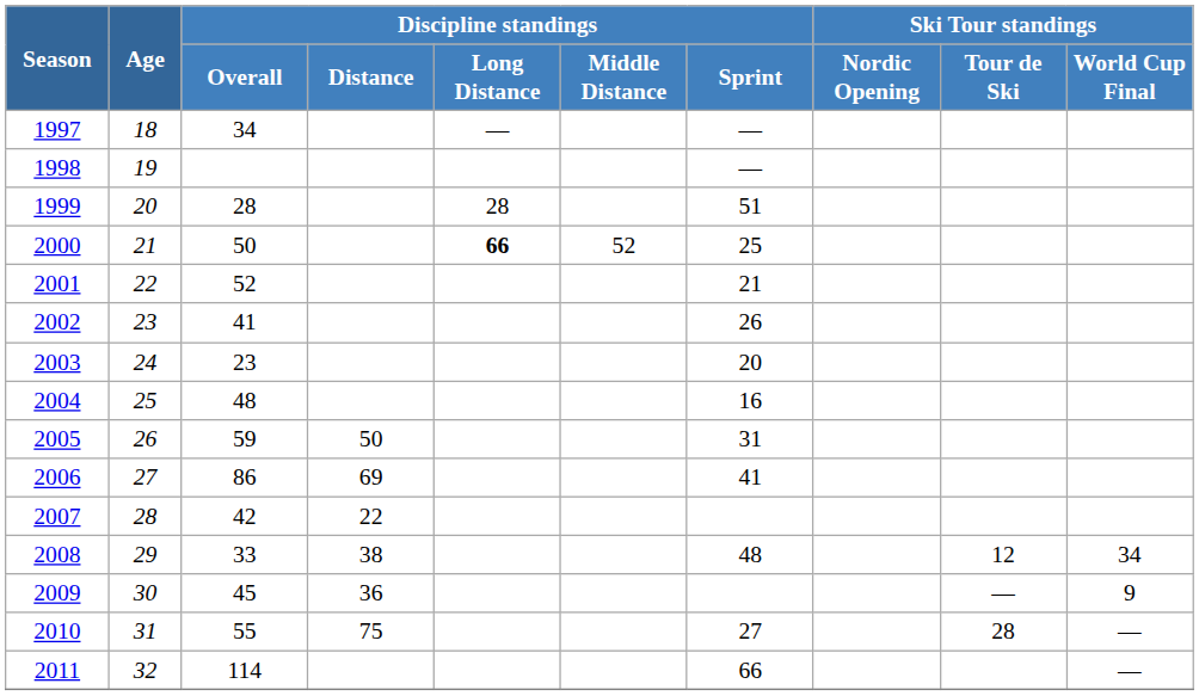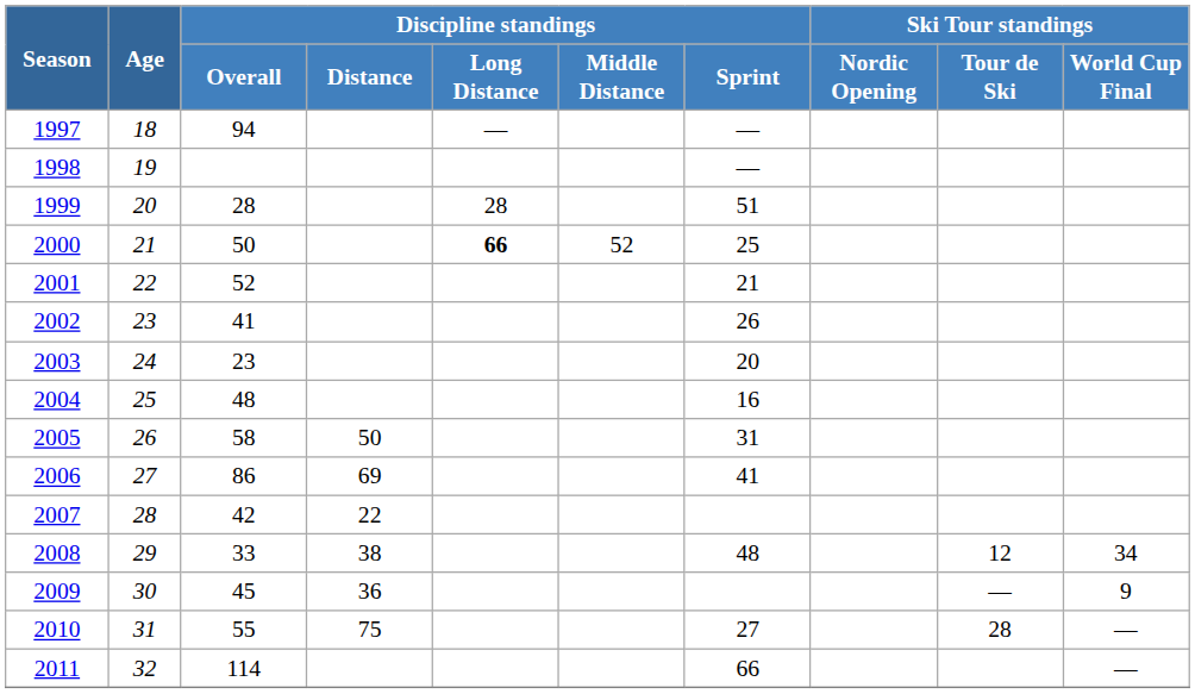 <table class="wikitable" style="font-size:95%; text-align:center; border:grey solid 1px; border-collapse:collapse; background:#ffffff;">
 <tr>
 <th style="background-color:#369; color:white; width:60px;" rowspan="2"> Season </th>
 <th style="background-color:#369; color:white; width:40px;" rowspan="2"> Age </th>
 <th style="background-color:#4180be; color:white;" colspan="5">Discipline standings</th>
 <th style="background-color:#4180be; color:white;" colspan="3">Ski Tour standings</th>
 </tr>
 <tr>
 <th style="background-color:#4180be; color:white; width:75px;">Overall</th>
 <th style="background-color:#4180be; color:white; width:75px;">Distance</th>
 <th style="background-color:#4180be; color:white; width:75px;">Long Distance</th>
 <th style="background-color:#4180be; color:white; width:75px;">Middle Distance</th>
 <th style="background-color:#4180be; color:white; width:75px;">Sprint</th>
 <th style="background-color:#4180be; color:white; width:75px;">Nordic<br>Opening</th>
 <th style="background-color:#4180be; color:white; width:75px;">Tour de<br>Ski</th>
 <th style="background-color:#4180be; color:white; width:75px;">World Cup<br>Final</th>
 </tr>
 <tr>
 <td><a href='#'>1997</a></td>
 <td><em>18</em></td>
-<td>34</td>
+<td>94</td>
 <td></td>
 <td>—</td>
 <td></td>
 <td>—</td>
 <td></td>
 <td></td>
 <td></td>
 </tr>
 <tr>
 <td><a href='#'>1998</a></td>
 <td><em>19</em></td>
 <td></td>
 <td></td>
 <td></td>
 <td></td>
 <td>—</td>
 <td></td>
 <td></td>
 <td></td>
 </tr>
 <tr>
 <td><a href='#'>1999</a></td>
 <td><em>20</em></td>
 <td>28</td>
 <td></td>
 <td>28</td>
 <td></td>
 <td>51</td>
 <td></td>
 <td></td>
 <td></td>
 </tr>
 <tr>
 <td><a href='#'>2000</a></td>
 <td><em>21</em></td>
 <td>50</td>
 <td></td>
 <td><strong>66</strong></td>
 <td>52</td>
 <td>25</td>
 <td></td>
 <td></td>
 <td></td>
 </tr>
 <tr>
 <td><a href='#'>2001</a></td>
 <td><em>22</em></td>
 <td>52</td>
 <td></td>
 <td></td>
 <td></td>
 <td>21</td>
 <td></td>
 <td></td>
 <td></td>
 </tr>
 <tr>
 <td><a href='#'>2002</a></td>
 <td><em>23</em></td>
 <td>41</td>
 <td></td>
 <td></td>
 <td></td>
 <td>26</td>
 <td></td>
 <td></td>
 <td></td>
 </tr>
 <tr>
 <td><a href='#'>2003</a></td>
 <td><em>24</em></td>
 <td>23</td>
 <td></td>
 <td></td>
 <td></td>
 <td>20</td>
 <td></td>
 <td></td>
 <td></td>
 </tr>
 <tr>
 <td><a href='#'>2004</a></td>
 <td><em>25</em></td>
 <td>48</td>
 <td></td>
 <td></td>
 <td></td>
 <td>16</td>
 <td></td>
 <td></td>
 <td></td>
 </tr>
 <tr>
 <td><a href='#'>2005</a></td>
 <td><em>26</em></td>
-<td>59</td>
+<td>58</td>
 <td>50</td>
 <td></td>
 <td></td>
 <td>31</td>
 <td></td>
 <td></td>
 <td></td>
 </tr>
 <tr>
 <td><a href='#'>2006</a></td>
 <td><em>27</em></td>
 <td>86</td>
 <td>69</td>
 <td></td>
 <td></td>
 <td>41</td>
 <td></td>
 <td></td>
 <td></td>
 </tr>
 <tr>
 <td><a href='#'>2007</a></td>
 <td><em>28</em></td>
 <td>42</td>
 <td>22</td>
 <td></td>
 <td></td>
 <td></td>
 <td></td>
 <td></td>
 <td></td>
 </tr>
 <tr>
 <td><a href='#'>2008</a></td>
 <td><em>29</em></td>
 <td>33</td>
 <td>38</td>
 <td></td>
 <td></td>
 <td>48</td>
 <td></td>
 <td>12</td>
 <td>34</td>
 </tr>
 <tr>
 <td><a href='#'>2009</a></td>
 <td><em>30</em></td>
 <td>45</td>
 <td>36</td>
 <td></td>
 <td></td>
 <td></td>
 <td></td>
 <td>—</td>
 <td>9</td>
 </tr>
 <tr>
 <td><a href='#'>2010</a></td>
 <td><em>31</em></td>
 <td>55</td>
 <td>75</td>
 <td></td>
 <td></td>
 <td>27</td>
 <td></td>
 <td>28</td>
 <td>—</td>
 </tr>
 <tr>
 <td><a href='#'>2011</a></td>
 <td><em>32</em></td>
 <td>114</td>
 <td></td>
 <td></td>
 <td></td>
 <td>66</td>
 <td></td>
 <td></td>
 <td>—</td>
 </tr>
 <tr>
 </tr>
 </table>
